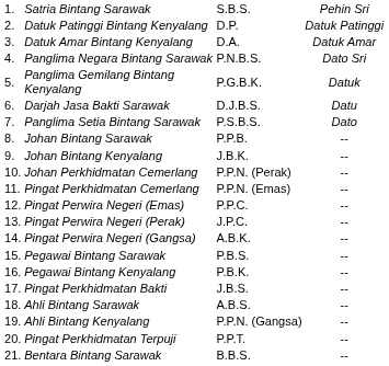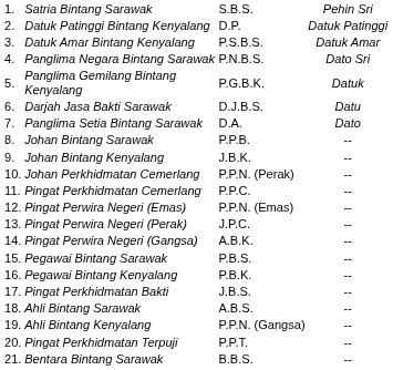 <table>
 <tr>
 <td>1.</td>
 <td width=250px><em>Satria Bintang Sarawak</em></td>
 <td>S.B.S.</td>
 <td align=center><em>Pehin Sri</em></td>
 </tr>
 <tr>
 <td>2.</td>
 <td><em>Datuk Patinggi Bintang Kenyalang</em></td>
 <td>D.P.</td>
 <td align=center><em>Datuk Patinggi</em></td>
 </tr>
 <tr>
 <td>3.</td>
 <td><em>Datuk Amar Bintang Kenyalang</em></td>
-<td>D.A.</td>
+<td>P.S.B.S.</td>
 <td align=center><em>Datuk Amar</em></td>
 </tr>
 <tr>
 <td>4.</td>
 <td><em>Panglima Negara Bintang Sarawak</em></td>
 <td>P.N.B.S.</td>
 <td align=center><em>Dato Sri</em></td>
 </tr>
 <tr>
 <td>5.</td>
 <td><em>Panglima Gemilang Bintang Kenyalang</em></td>
 <td>P.G.B.K.</td>
 <td align=center><em>Datuk</em></td>
 </tr>
 <tr>
 <td>6.</td>
 <td><em>Darjah Jasa Bakti Sarawak</em></td>
 <td>D.J.B.S.</td>
 <td align=center><em>Datu</em></td>
 </tr>
 <tr>
 <td>7.</td>
 <td><em>Panglima Setia Bintang Sarawak</em></td>
-<td>P.S.B.S.</td>
+<td>D.A.</td>
 <td align=center><em>Dato</em></td>
 </tr>
 <tr>
 <td>8.</td>
 <td><em>Johan Bintang Sarawak</em></td>
 <td>P.P.B.</td>
 <td align=center>--</td>
 </tr>
 <tr>
 <td>9.</td>
 <td><em>Johan Bintang Kenyalang</em></td>
 <td>J.B.K.</td>
 <td align=center>--</td>
 </tr>
 <tr>
 <td>10.</td>
 <td><em>Johan Perkhidmatan Cemerlang</em></td>
 <td>P.P.N. (Perak)</td>
 <td align=center>--</td>
 </tr>
 <tr>
 <td>11.</td>
 <td><em>Pingat Perkhidmatan Cemerlang</em></td>
-<td>P.P.N. (Emas)</td>
+<td>P.P.C.</td>
 <td align=center>--</td>
 </tr>
 <tr>
 <td>12.</td>
 <td><em>Pingat Perwira Negeri (Emas)</em></td>
-<td>P.P.C.</td>
+<td>P.P.N. (Emas)</td>
 <td align=center>--</td>
 </tr>
 <tr>
 <td>13.</td>
 <td><em>Pingat Perwira Negeri (Perak)</em></td>
 <td>J.P.C.</td>
 <td align=center>--</td>
 </tr>
 <tr>
 <td>14.</td>
 <td><em>Pingat Perwira Negeri (Gangsa)</em></td>
 <td>A.B.K.</td>
 <td align=center>--</td>
 </tr>
 <tr>
 <td>15.</td>
 <td><em>Pegawai Bintang Sarawak</em></td>
 <td>P.B.S.</td>
 <td align=center>--</td>
 </tr>
 <tr>
 <td>16.</td>
 <td><em>Pegawai Bintang Kenyalang</em></td>
 <td>P.B.K.</td>
 <td align=center>--</td>
 </tr>
 <tr>
 <td>17.</td>
 <td><em>Pingat Perkhidmatan Bakti</em></td>
 <td>J.B.S.</td>
 <td align=center>--</td>
 </tr>
 <tr>
 <td>18.</td>
 <td><em>Ahli Bintang Sarawak</em></td>
 <td>A.B.S.</td>
 <td align=center>--</td>
 </tr>
 <tr>
 <td>19.</td>
 <td><em>Ahli Bintang Kenyalang</em></td>
 <td>P.P.N. (Gangsa)</td>
 <td align=center>--</td>
 </tr>
 <tr>
 <td>20.</td>
 <td><em>Pingat Perkhidmatan Terpuji</em></td>
 <td>P.P.T.</td>
 <td align=center>--</td>
 </tr>
 <tr>
 <td>21.</td>
 <td><em>Bentara Bintang Sarawak</em></td>
 <td>B.B.S.</td>
 <td align=center>--</td>
 </tr>
 </table>
